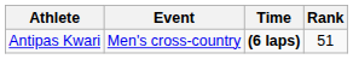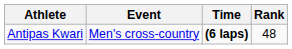 <table class=wikitable style="font-size:90%">
 <tr>
 <th>Athlete</th>
 <th>Event</th>
 <th>Time</th>
 <th>Rank</th>
 </tr>
 <tr align=center>
 <td align=left><a href='#'>Antipas Kwari</a></td>
 <td align=left><a href='#'>Men's cross-country</a></td>
 <td><strong> (6 laps)</strong></td>
-<td>51</td>
+<td>48</td>
 </tr>
 </table>
